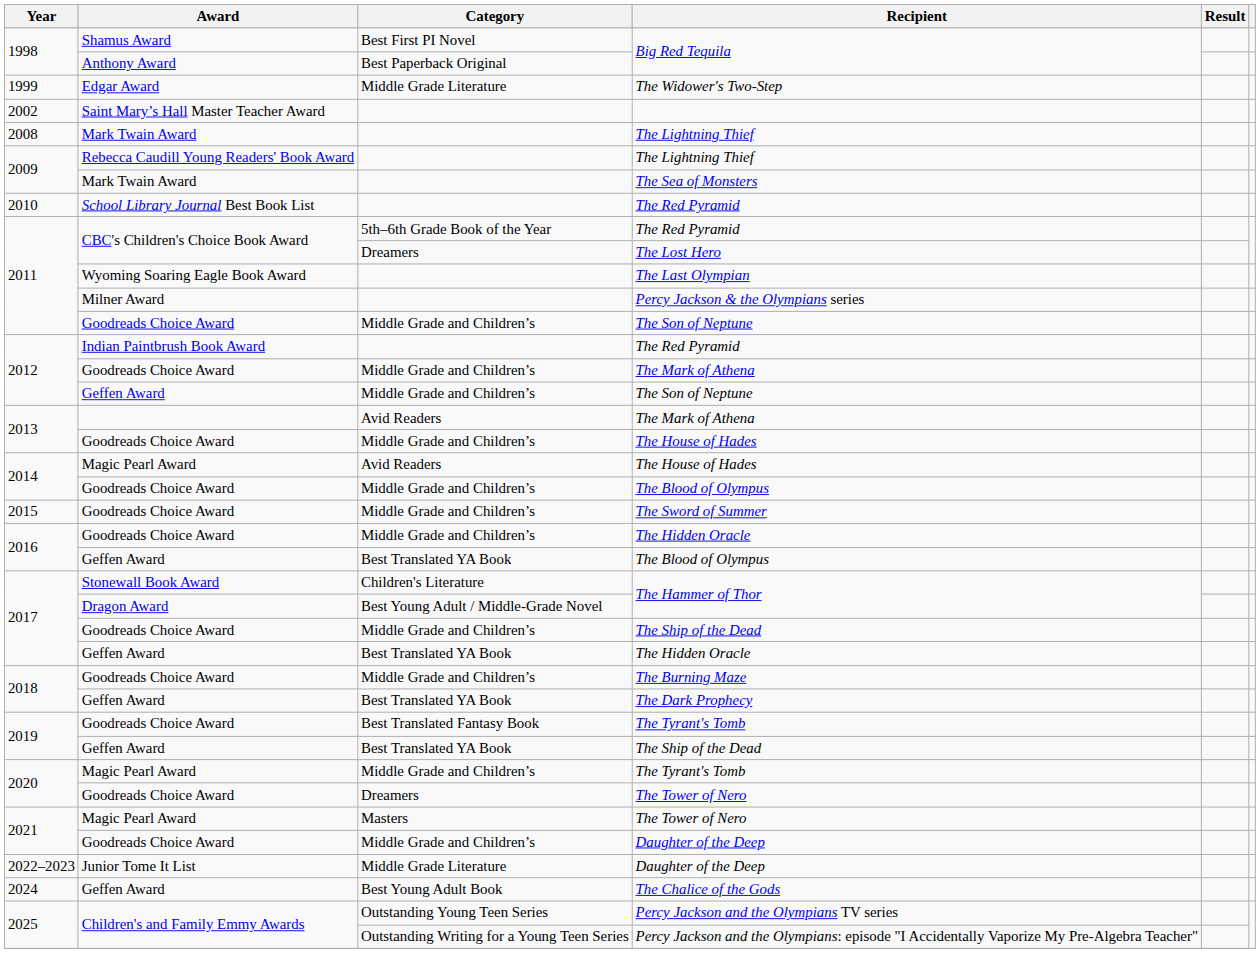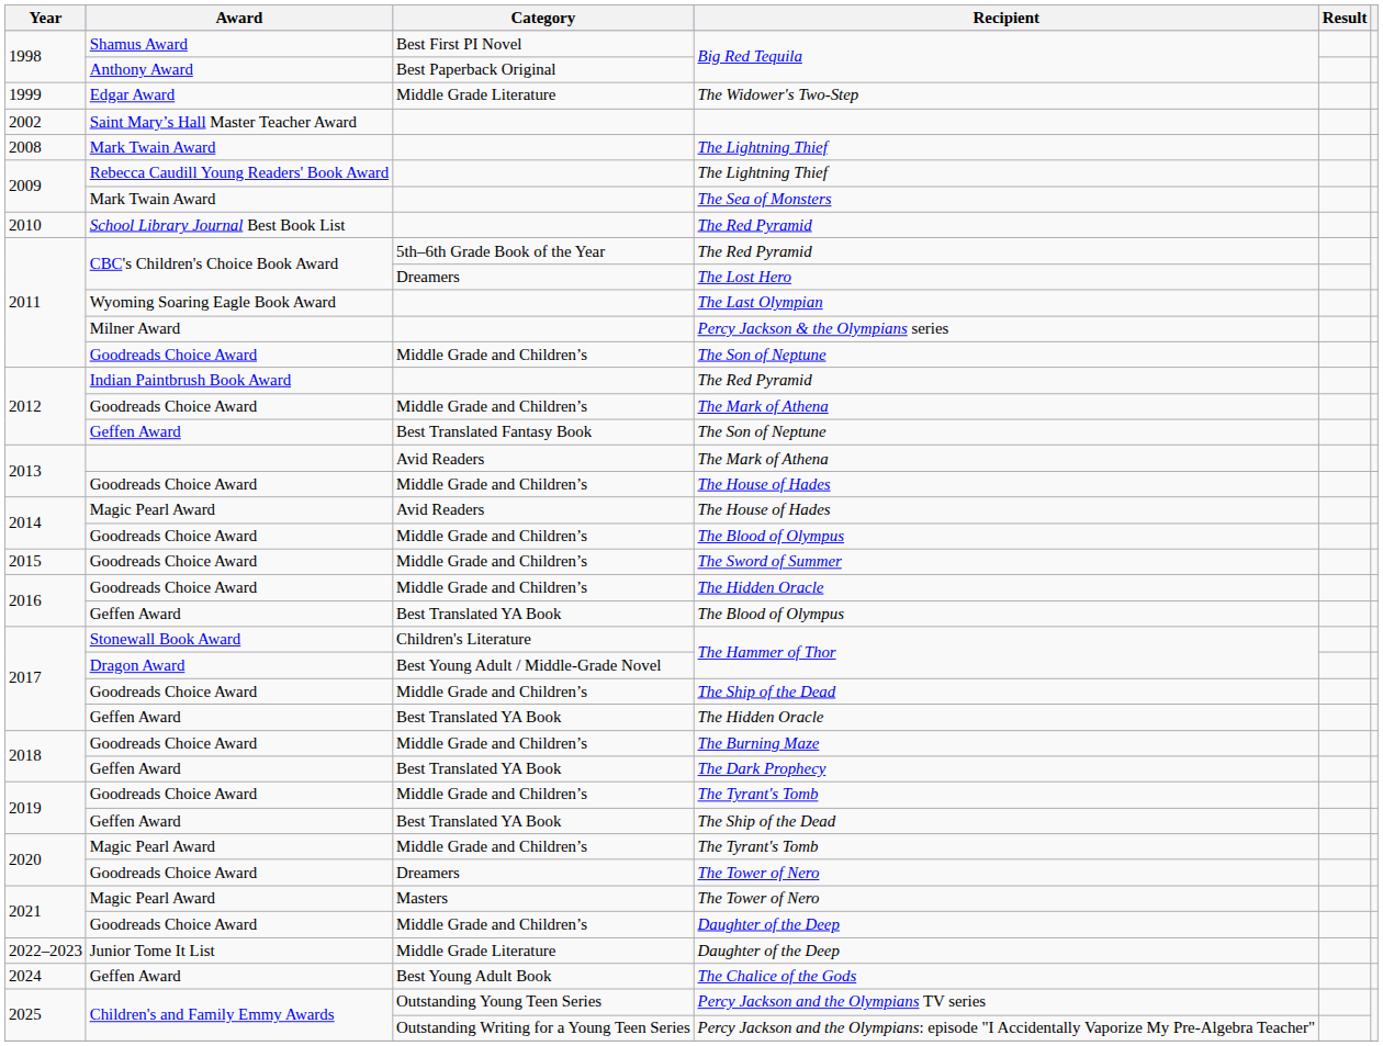 <table class="wikitable">
 <tr style="background:#96c; text-align:center;">
 <th>Year</th>
 <th>Award</th>
 <th>Category</th>
 <th>Recipient</th>
 <th>Result</th>
 <th></th>
 </tr>
 <tr>
 <td rowspan="2">1998</td>
 <td><a href='#'>Shamus Award</a></td>
 <td>Best First PI Novel</td>
 <td rowspan="2"><em><a href='#'>Big Red Tequila</a></em></td>
 <td></td>
 <td style="text-align:center;"></td>
 </tr>
 <tr>
 <td><a href='#'>Anthony Award</a></td>
 <td>Best Paperback Original</td>
 <td></td>
 <td style="text-align:center;"></td>
 </tr>
 <tr>
 <td>1999</td>
 <td><a href='#'>Edgar Award</a></td>
 <td>Middle Grade Literature</td>
 <td><em>The Widower's Two-Step</em></td>
 <td></td>
 <td style="text-align:center;"></td>
 </tr>
 <tr>
 <td>2002</td>
 <td><a href='#'>Saint Mary’s Hall</a> Master Teacher Award</td>
 <td></td>
 <td></td>
 <td></td>
 <td style="text-align:center;"></td>
 </tr>
 <tr>
 <td>2008</td>
 <td><a href='#'>Mark Twain Award</a></td>
 <td></td>
 <td><em><a href='#'>The Lightning Thief</a></em></td>
 <td></td>
 <td style="text-align:center;"></td>
 </tr>
 <tr>
 <td rowspan="2">2009</td>
 <td><a href='#'>Rebecca Caudill Young Readers' Book Award</a></td>
 <td></td>
 <td><em>The Lightning Thief</em></td>
 <td></td>
 <td style="text-align:center;"></td>
 </tr>
 <tr>
 <td>Mark Twain Award</td>
 <td></td>
 <td><em><a href='#'>The Sea of Monsters</a></em></td>
 <td></td>
 <td style="text-align:center;"></td>
 </tr>
 <tr>
 <td>2010</td>
 <td><em><a href='#'>School Library Journal</a></em> Best Book List</td>
 <td></td>
 <td><em><a href='#'>The Red Pyramid</a></em></td>
 <td></td>
 <td style="text-align:center;"></td>
 </tr>
 <tr>
 <td rowspan="5">2011</td>
 <td rowspan="2"><a href='#'>CBC</a>'s Children's Choice Book Award</td>
 <td>5th–6th Grade Book of the Year</td>
 <td><em>The Red Pyramid</em></td>
 <td></td>
 <td rowspan="2" style="text-align:center;"></td>
 </tr>
 <tr>
 <td>Dreamers</td>
 <td><em><a href='#'>The Lost Hero</a></em></td>
 <td></td>
 </tr>
 <tr>
 <td>Wyoming Soaring Eagle Book Award</td>
 <td></td>
 <td><em><a href='#'>The Last Olympian</a></em></td>
 <td></td>
 <td style="text-align:center;"></td>
 </tr>
 <tr>
 <td>Milner Award</td>
 <td></td>
 <td><em><a href='#'>Percy Jackson & the Olympians</a></em> series</td>
 <td></td>
 <td style="text-align:center;"></td>
 </tr>
 <tr>
 <td><a href='#'>Goodreads Choice Award</a></td>
 <td>Middle Grade and Children’s</td>
 <td><em><a href='#'>The Son of Neptune</a></em></td>
 <td></td>
 <td style="text-align:center;"></td>
 </tr>
 <tr>
 <td rowspan="3">2012</td>
 <td><a href='#'>Indian Paintbrush Book Award</a></td>
 <td></td>
 <td><em>The Red Pyramid</em></td>
 <td></td>
 <td style="text-align:center;"></td>
 </tr>
 <tr>
 <td>Goodreads Choice Award</td>
 <td>Middle Grade and Children’s</td>
 <td><em><a href='#'>The Mark of Athena</a></em></td>
 <td></td>
 <td style="text-align:center;"></td>
 </tr>
 <tr>
 <td><a href='#'>Geffen Award</a></td>
-<td>Middle Grade and Children’s</td>
+<td>Best Translated Fantasy Book</td>
 <td><em>The Son of Neptune</em></td>
 <td></td>
 <td style="text-align:center;"></td>
 </tr>
 <tr>
 <td rowspan="2">2013</td>
 <td></td>
 <td>Avid Readers</td>
 <td><em>The Mark of Athena</em></td>
 <td></td>
 <td style="text-align:center;"></td>
 </tr>
 <tr>
 <td>Goodreads Choice Award</td>
 <td>Middle Grade and Children’s</td>
 <td><em><a href='#'>The House of Hades</a></em></td>
 <td></td>
 <td style="text-align:center;"></td>
 </tr>
 <tr>
 <td rowspan="2">2014</td>
 <td>Magic Pearl Award</td>
 <td>Avid Readers</td>
 <td><em>The House of Hades</em></td>
 <td></td>
 <td style="text-align:center;"></td>
 </tr>
 <tr>
 <td>Goodreads Choice Award</td>
 <td>Middle Grade and Children’s</td>
 <td><em><a href='#'>The Blood of Olympus</a></em></td>
 <td></td>
 <td style="text-align:center;"></td>
 </tr>
 <tr>
 <td>2015</td>
 <td>Goodreads Choice Award</td>
 <td>Middle Grade and Children’s</td>
 <td><em><a href='#'>The Sword of Summer</a></em></td>
 <td></td>
 <td style="text-align:center;"></td>
 </tr>
 <tr>
 <td rowspan="2">2016</td>
 <td>Goodreads Choice Award</td>
 <td>Middle Grade and Children’s</td>
 <td><em><a href='#'>The Hidden Oracle</a></em></td>
 <td></td>
 <td style="text-align:center;"></td>
 </tr>
 <tr>
 <td>Geffen Award</td>
 <td>Best Translated YA Book</td>
 <td><em>The Blood of Olympus</em></td>
 <td></td>
 <td style="text-align:center;"></td>
 </tr>
 <tr>
 <td rowspan="4">2017</td>
 <td><a href='#'>Stonewall Book Award</a></td>
 <td>Children's Literature</td>
 <td rowspan="2"><em><a href='#'>The Hammer of Thor</a></em></td>
 <td></td>
 <td style="text-align:center;"></td>
 </tr>
 <tr>
 <td><a href='#'>Dragon Award</a></td>
 <td>Best Young Adult / Middle-Grade Novel</td>
 <td></td>
 <td style="text-align:center;"></td>
 </tr>
 <tr>
 <td>Goodreads Choice Award</td>
 <td>Middle Grade and Children’s</td>
 <td><em><a href='#'>The Ship of the Dead</a></em></td>
 <td></td>
 <td style="text-align:center;"></td>
 </tr>
 <tr>
 <td>Geffen Award</td>
 <td>Best Translated YA Book</td>
 <td><em>The Hidden Oracle</em></td>
 <td></td>
 <td style="text-align:center;"></td>
 </tr>
 <tr>
 <td rowspan="2">2018</td>
 <td>Goodreads Choice Award</td>
 <td>Middle Grade and Children’s</td>
 <td><em><a href='#'>The Burning Maze</a></em></td>
 <td></td>
 <td style="text-align:center;"></td>
 </tr>
 <tr>
 <td>Geffen Award</td>
 <td>Best Translated YA Book</td>
 <td><em><a href='#'>The Dark Prophecy</a></em></td>
 <td></td>
 <td style="text-align:center;"></td>
 </tr>
 <tr>
 <td rowspan="2">2019</td>
 <td>Goodreads Choice Award</td>
-<td>Best Translated Fantasy Book</td>
+<td>Middle Grade and Children’s</td>
 <td><em><a href='#'>The Tyrant's Tomb</a></em></td>
 <td></td>
 <td style="text-align:center;"></td>
 </tr>
 <tr>
 <td>Geffen Award</td>
 <td>Best Translated YA Book</td>
 <td><em>The Ship of the Dead</em></td>
 <td></td>
 <td style="text-align:center;"></td>
 </tr>
 <tr>
 <td rowspan="2">2020</td>
 <td>Magic Pearl Award</td>
 <td>Middle Grade and Children’s</td>
 <td><em>The Tyrant's Tomb</em></td>
 <td></td>
 <td style="text-align:center;"></td>
 </tr>
 <tr>
 <td>Goodreads Choice Award</td>
 <td>Dreamers</td>
 <td><em><a href='#'>The Tower of Nero</a></em></td>
 <td></td>
 <td style="text-align:center;"></td>
 </tr>
 <tr>
 <td rowspan="2">2021</td>
 <td>Magic Pearl Award</td>
 <td>Masters</td>
 <td><em>The Tower of Nero</em></td>
 <td></td>
 <td style="text-align:center;"></td>
 </tr>
 <tr>
 <td>Goodreads Choice Award</td>
 <td>Middle Grade and Children’s</td>
 <td><em><a href='#'>Daughter of the Deep</a></em></td>
 <td></td>
 <td style="text-align:center;"></td>
 </tr>
 <tr>
 <td>2022–2023</td>
 <td>Junior Tome It List</td>
 <td>Middle Grade Literature</td>
 <td><em>Daughter of the Deep</em></td>
 <td></td>
 <td style="text-align:center;"></td>
 </tr>
 <tr>
 <td>2024</td>
 <td>Geffen Award</td>
 <td>Best Young Adult Book</td>
 <td><em><a href='#'>The Chalice of the Gods</a></em></td>
 <td></td>
 <td style="text-align:center;"></td>
 </tr>
 <tr>
 <td rowspan="2">2025</td>
 <td rowspan="2"><a href='#'>Children's and Family Emmy Awards</a></td>
 <td>Outstanding Young Teen Series</td>
 <td><em><a href='#'>Percy Jackson and the Olympians</a></em> TV series</td>
 <td></td>
 <td style="text-align:center;" rowspan="2"></td>
 </tr>
 <tr>
 <td>Outstanding Writing for a Young Teen Series</td>
 <td><em>Percy Jackson and the Olympians</em>: episode "I Accidentally Vaporize My Pre-Algebra Teacher"</td>
 <td></td>
 </tr>
 <tr>
 </tr>
 </table>
